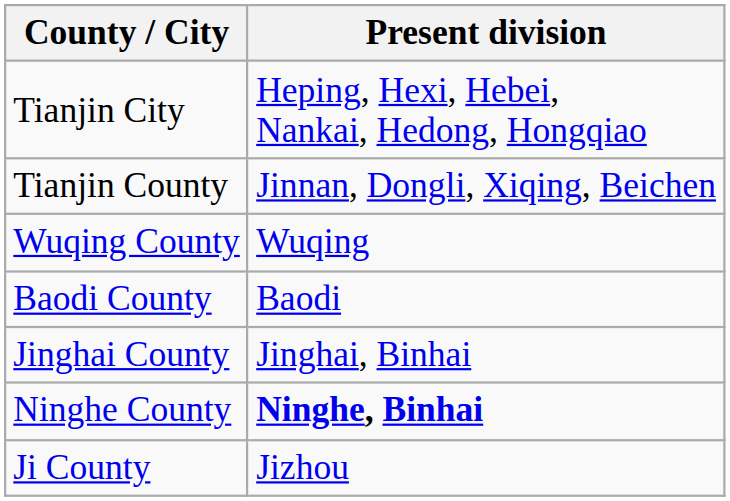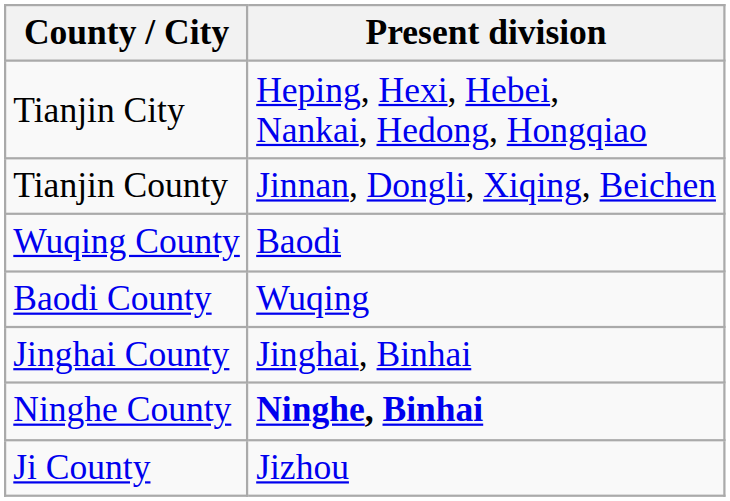 <table class="wikitable">
 <tr>
 <th>County / City</th>
 <th>Present division</th>
 </tr>
 <tr>
 <td>Tianjin City<br></td>
 <td><a href='#'>Heping</a>, <a href='#'>Hexi</a>, <a href='#'>Hebei</a>,<br><a href='#'>Nankai</a>, <a href='#'>Hedong</a>, <a href='#'>Hongqiao</a></td>
 </tr>
 <tr>
 <td>Tianjin County<br></td>
 <td><a href='#'>Jinnan</a>, <a href='#'>Dongli</a>, <a href='#'>Xiqing</a>, <a href='#'>Beichen</a></td>
 </tr>
 <tr>
 <td><a href='#'>Wuqing County</a><br></td>
-<td><a href='#'>Wuqing</a></td>
+<td><a href='#'>Baodi</a></td>
 </tr>
 <tr>
 <td><a href='#'>Baodi County</a><br></td>
-<td><a href='#'>Baodi</a></td>
+<td><a href='#'>Wuqing</a></td>
 </tr>
 <tr>
 <td><a href='#'>Jinghai County</a><br></td>
 <td><a href='#'>Jinghai</a>, <a href='#'>Binhai</a></td>
 </tr>
 <tr>
 <td><a href='#'>Ninghe County</a><br></td>
 <td><strong><a href='#'>Ninghe</a>, <a href='#'>Binhai</a></strong></td>
 </tr>
 <tr>
 <td><a href='#'>Ji County</a><br></td>
 <td><a href='#'>Jizhou</a></td>
 </tr>
 </table>
